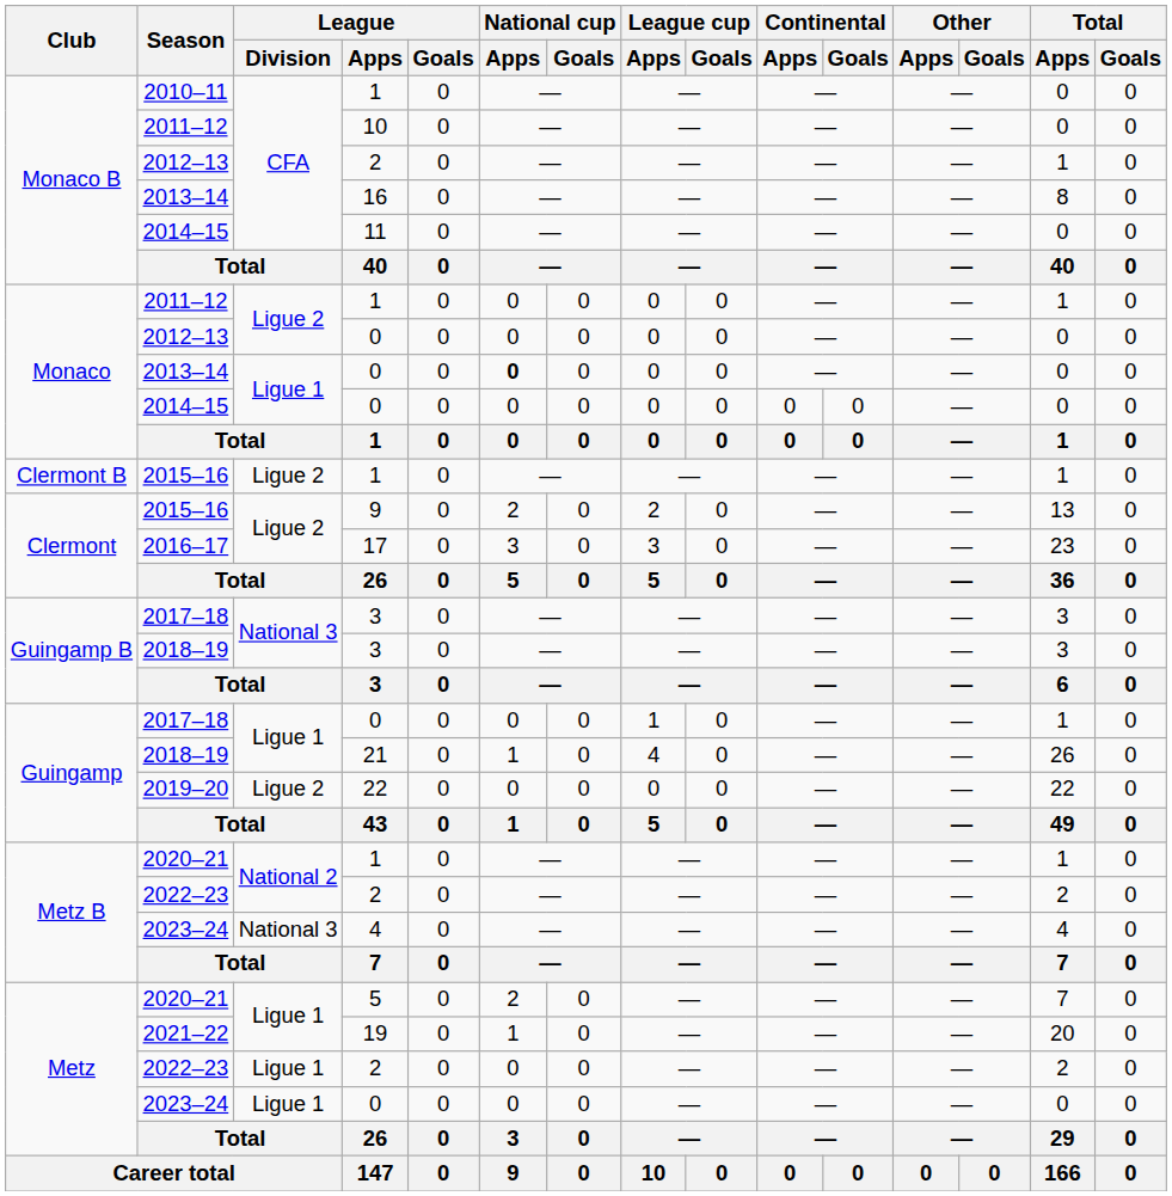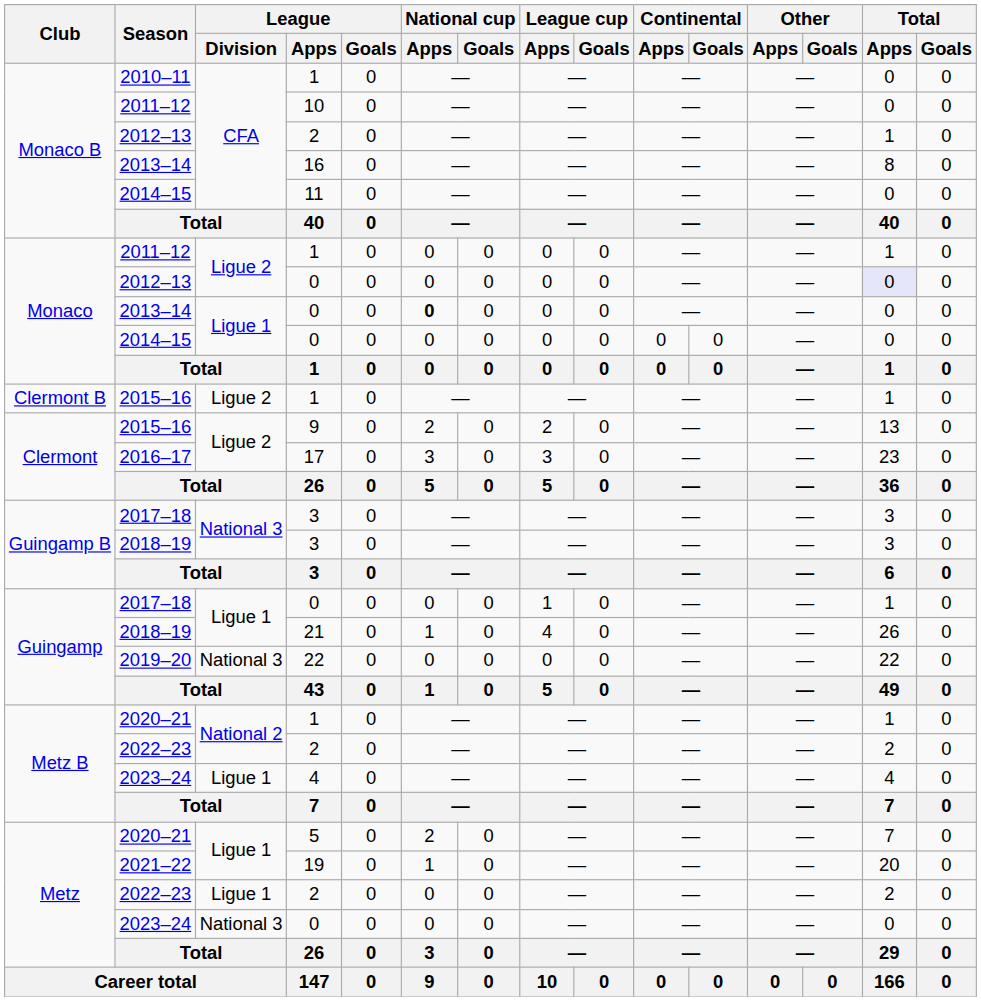 <table class="wikitable" style="text-align: center">
 <tr>
 <th rowspan="2">Club</th>
 <th rowspan="2">Season</th>
 <th colspan="3">League</th>
 <th colspan="2">National cup</th>
 <th colspan="2">League cup</th>
 <th colspan="2">Continental</th>
 <th colspan="2">Other</th>
 <th colspan="2">Total</th>
 </tr>
 <tr>
 <th>Division</th>
 <th>Apps</th>
 <th>Goals</th>
 <th>Apps</th>
 <th>Goals</th>
 <th>Apps</th>
 <th>Goals</th>
 <th>Apps</th>
 <th>Goals</th>
 <th>Apps</th>
 <th>Goals</th>
 <th>Apps</th>
 <th>Goals</th>
 </tr>
 <tr>
 <td rowspan="6"><a href='#'>Monaco B</a></td>
 <td><a href='#'>2010–11</a></td>
 <td rowspan="5"><a href='#'>CFA</a></td>
 <td>1</td>
 <td>0</td>
 <td colspan="2">—</td>
 <td colspan="2">—</td>
 <td colspan="2">—</td>
 <td colspan="2">—</td>
 <td>0</td>
 <td>0</td>
 </tr>
 <tr>
 <td><a href='#'>2011–12</a></td>
 <td>10</td>
 <td>0</td>
 <td colspan="2">—</td>
 <td colspan="2">—</td>
 <td colspan="2">—</td>
 <td colspan="2">—</td>
 <td>0</td>
 <td>0</td>
 </tr>
 <tr>
 <td><a href='#'>2012–13</a></td>
 <td>2</td>
 <td>0</td>
 <td colspan="2">—</td>
 <td colspan="2">—</td>
 <td colspan="2">—</td>
 <td colspan="2">—</td>
 <td>1</td>
 <td>0</td>
 </tr>
 <tr>
 <td><a href='#'>2013–14</a></td>
 <td>16</td>
 <td>0</td>
 <td colspan="2">—</td>
 <td colspan="2">—</td>
 <td colspan="2">—</td>
 <td colspan="2">—</td>
 <td>8</td>
 <td>0</td>
 </tr>
 <tr>
 <td><a href='#'>2014–15</a></td>
 <td>11</td>
 <td>0</td>
 <td colspan="2">—</td>
 <td colspan="2">—</td>
 <td colspan="2">—</td>
 <td colspan="2">—</td>
 <td>0</td>
 <td>0</td>
 </tr>
 <tr>
 <th colspan="2">Total</th>
 <th>40</th>
 <th>0</th>
 <th colspan="2">—</th>
 <th colspan="2">—</th>
 <th colspan="2">—</th>
 <th colspan="2">—</th>
 <th>40</th>
 <th>0</th>
 </tr>
 <tr>
 <td rowspan="5"><a href='#'>Monaco</a></td>
 <td><a href='#'>2011–12</a></td>
 <td rowspan="2"><a href='#'>Ligue 2</a></td>
 <td>1</td>
 <td>0</td>
 <td>0</td>
 <td>0</td>
 <td>0</td>
 <td>0</td>
 <td colspan="2">—</td>
 <td colspan="2">—</td>
 <td>1</td>
 <td>0</td>
 </tr>
 <tr>
 <td><a href='#'>2012–13</a></td>
 <td>0</td>
 <td>0</td>
 <td>0</td>
 <td>0</td>
 <td>0</td>
 <td>0</td>
 <td colspan="2">—</td>
 <td colspan="2">—</td>
-<td>0</td>
+<td style="background: lavender;">0</td>
 <td>0</td>
 </tr>
 <tr>
 <td><a href='#'>2013–14</a></td>
 <td rowspan="2"><a href='#'>Ligue 1</a></td>
 <td>0</td>
 <td>0</td>
 <td><strong>0</strong></td>
 <td>0</td>
 <td>0</td>
 <td>0</td>
 <td colspan="2">—</td>
 <td colspan="2">—</td>
 <td>0</td>
 <td>0</td>
 </tr>
 <tr>
 <td><a href='#'>2014–15</a></td>
 <td>0</td>
 <td>0</td>
 <td>0</td>
 <td>0</td>
 <td>0</td>
 <td>0</td>
 <td>0</td>
 <td>0</td>
 <td colspan="2">—</td>
 <td>0</td>
 <td>0</td>
 </tr>
 <tr>
 <th colspan="2">Total</th>
 <th>1</th>
 <th>0</th>
 <th>0</th>
 <th>0</th>
 <th>0</th>
 <th>0</th>
 <th>0</th>
 <th>0</th>
 <th colspan="2">—</th>
 <th>1</th>
 <th>0</th>
 </tr>
 <tr>
 <td><a href='#'>Clermont B</a></td>
 <td><a href='#'>2015–16</a></td>
 <td>Ligue 2</td>
 <td>1</td>
 <td>0</td>
 <td colspan="2">—</td>
 <td colspan="2">—</td>
 <td colspan="2">—</td>
 <td colspan="2">—</td>
 <td>1</td>
 <td>0</td>
 </tr>
 <tr>
 <td rowspan="3"><a href='#'>Clermont</a></td>
 <td><a href='#'>2015–16</a></td>
 <td rowspan="2">Ligue 2</td>
 <td>9</td>
 <td>0</td>
 <td>2</td>
 <td>0</td>
 <td>2</td>
 <td>0</td>
 <td colspan="2">—</td>
 <td colspan="2">—</td>
 <td>13</td>
 <td>0</td>
 </tr>
 <tr>
 <td><a href='#'>2016–17</a></td>
 <td>17</td>
 <td>0</td>
 <td>3</td>
 <td>0</td>
 <td>3</td>
 <td>0</td>
 <td colspan="2">—</td>
 <td colspan="2">—</td>
 <td>23</td>
 <td>0</td>
 </tr>
 <tr>
 <th colspan="2">Total</th>
 <th>26</th>
 <th>0</th>
 <th>5</th>
 <th>0</th>
 <th>5</th>
 <th>0</th>
 <th colspan="2">—</th>
 <th colspan="2">—</th>
 <th>36</th>
 <th>0</th>
 </tr>
 <tr>
 <td rowspan="3"><a href='#'>Guingamp B</a></td>
 <td><a href='#'>2017–18</a></td>
 <td rowspan="2"><a href='#'>National 3</a></td>
 <td>3</td>
 <td>0</td>
 <td colspan="2">—</td>
 <td colspan="2">—</td>
 <td colspan="2">—</td>
 <td colspan="2">—</td>
 <td>3</td>
 <td>0</td>
 </tr>
 <tr>
 <td><a href='#'>2018–19</a></td>
 <td>3</td>
 <td>0</td>
 <td colspan="2">—</td>
 <td colspan="2">—</td>
 <td colspan="2">—</td>
 <td colspan="2">—</td>
 <td>3</td>
 <td>0</td>
 </tr>
 <tr>
 <th colspan="2">Total</th>
 <th>3</th>
 <th>0</th>
 <th colspan="2">—</th>
 <th colspan="2">—</th>
 <th colspan="2">—</th>
 <th colspan="2">—</th>
 <th>6</th>
 <th>0</th>
 </tr>
 <tr>
 <td rowspan="4"><a href='#'>Guingamp</a></td>
 <td><a href='#'>2017–18</a></td>
 <td rowspan="2">Ligue 1</td>
 <td>0</td>
 <td>0</td>
 <td>0</td>
 <td>0</td>
 <td>1</td>
 <td>0</td>
 <td colspan="2">—</td>
 <td colspan="2">—</td>
 <td>1</td>
 <td>0</td>
 </tr>
 <tr>
 <td><a href='#'>2018–19</a></td>
 <td>21</td>
 <td>0</td>
 <td>1</td>
 <td>0</td>
 <td>4</td>
 <td>0</td>
 <td colspan="2">—</td>
 <td colspan="2">—</td>
 <td>26</td>
 <td>0</td>
 </tr>
 <tr>
 <td><a href='#'>2019–20</a></td>
-<td>Ligue 2</td>
+<td>National 3</td>
 <td>22</td>
 <td>0</td>
 <td>0</td>
 <td>0</td>
 <td>0</td>
 <td>0</td>
 <td colspan="2">—</td>
 <td colspan="2">—</td>
 <td>22</td>
 <td>0</td>
 </tr>
 <tr>
 <th colspan="2">Total</th>
 <th>43</th>
 <th>0</th>
 <th>1</th>
 <th>0</th>
 <th>5</th>
 <th>0</th>
 <th colspan="2">—</th>
 <th colspan="2">—</th>
 <th>49</th>
 <th>0</th>
 </tr>
 <tr>
 <td rowspan="4"><a href='#'>Metz B</a></td>
 <td><a href='#'>2020–21</a></td>
 <td rowspan="2"><a href='#'>National 2</a></td>
 <td>1</td>
 <td>0</td>
 <td colspan="2">—</td>
 <td colspan="2">—</td>
 <td colspan="2">—</td>
 <td colspan="2">—</td>
 <td>1</td>
 <td>0</td>
 </tr>
 <tr>
 <td><a href='#'>2022–23</a></td>
 <td>2</td>
 <td>0</td>
 <td colspan="2">—</td>
 <td colspan="2">—</td>
 <td colspan="2">—</td>
 <td colspan="2">—</td>
 <td>2</td>
 <td>0</td>
 </tr>
 <tr>
 <td><a href='#'>2023–24</a></td>
-<td>National 3</td>
+<td>Ligue 1</td>
 <td>4</td>
 <td>0</td>
 <td colspan="2">—</td>
 <td colspan="2">—</td>
 <td colspan="2">—</td>
 <td colspan="2">—</td>
 <td>4</td>
 <td>0</td>
 </tr>
 <tr>
 <th colspan="2">Total</th>
 <th>7</th>
 <th>0</th>
 <th colspan="2">—</th>
 <th colspan="2">—</th>
 <th colspan="2">—</th>
 <th colspan="2">—</th>
 <th>7</th>
 <th>0</th>
 </tr>
 <tr>
 <td rowspan="5"><a href='#'>Metz</a></td>
 <td><a href='#'>2020–21</a></td>
 <td rowspan="2">Ligue 1</td>
 <td>5</td>
 <td>0</td>
 <td>2</td>
 <td>0</td>
 <td colspan="2">—</td>
 <td colspan="2">—</td>
 <td colspan="2">—</td>
 <td>7</td>
 <td>0</td>
 </tr>
 <tr>
 <td><a href='#'>2021–22</a></td>
 <td>19</td>
 <td>0</td>
 <td>1</td>
 <td>0</td>
 <td colspan="2">—</td>
 <td colspan="2">—</td>
 <td colspan="2">—</td>
 <td>20</td>
 <td>0</td>
 </tr>
 <tr>
 <td><a href='#'>2022–23</a></td>
 <td>Ligue 1</td>
 <td>2</td>
 <td>0</td>
 <td>0</td>
 <td>0</td>
 <td colspan="2">—</td>
 <td colspan="2">—</td>
 <td colspan="2">—</td>
 <td>2</td>
 <td>0</td>
 </tr>
 <tr>
 <td><a href='#'>2023–24</a></td>
-<td>Ligue 1</td>
+<td>National 3</td>
 <td>0</td>
 <td>0</td>
 <td>0</td>
 <td>0</td>
 <td colspan="2">—</td>
 <td colspan="2">—</td>
 <td colspan="2">—</td>
 <td>0</td>
 <td>0</td>
 </tr>
 <tr>
 <th colspan="2">Total</th>
 <th>26</th>
 <th>0</th>
 <th>3</th>
 <th>0</th>
 <th colspan="2">—</th>
 <th colspan="2">—</th>
 <th colspan="2">—</th>
 <th>29</th>
 <th>0</th>
 </tr>
 <tr>
 <th colspan="3">Career total</th>
 <th>147</th>
 <th>0</th>
 <th>9</th>
 <th>0</th>
 <th>10</th>
 <th>0</th>
 <th>0</th>
 <th>0</th>
 <th>0</th>
 <th>0</th>
 <th>166</th>
 <th>0</th>
 </tr>
 </table>
